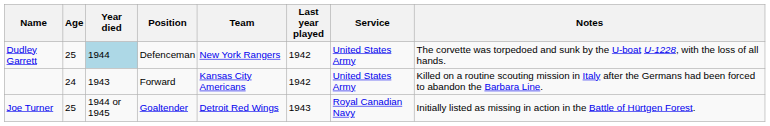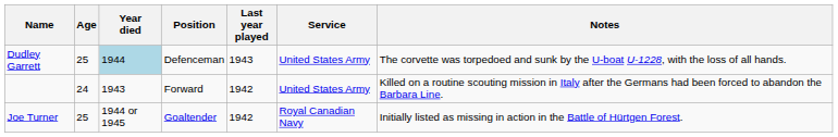 <table class="wikitable sortable">
 <tr>
 <th>Name</th>
 <th>Age</th>
 <th>Year<br>died</th>
 <th>Position</th>
-<th>Team</th>
 <th>Last year<br>played</th>
 <th>Service</th>
 <th>Notes</th>
 </tr>
 <tr>
 <td><a href='#'>Dudley Garrett</a></td>
 <td>25</td>
 <td style="background: lightblue;">1944</td>
 <td>Defenceman</td>
-<td><a href='#'>New York Rangers</a></td>
-<td>1942</td>
+<td>1943</td>
 <td><a href='#'>United States Army</a></td>
 <td>The corvette  was torpedoed and sunk by the <a href='#'>U-boat</a> <em><a href='#'>U-1228</a></em>, with the loss of all hands.</td>
 </tr>
 <tr>
 <td></td>
 <td>24</td>
 <td>1943</td>
 <td>Forward</td>
-<td><a href='#'>Kansas City Americans</a></td>
 <td>1942</td>
 <td><a href='#'>United States Army</a></td>
 <td>Killed on a routine scouting mission in <a href='#'>Italy</a> after the Germans had been forced to abandon the <a href='#'>Barbara Line</a>.</td>
 </tr>
 <tr>
 <td><a href='#'>Joe Turner</a></td>
 <td>25</td>
 <td>1944 or 1945</td>
 <td><a href='#'>Goaltender</a></td>
-<td><a href='#'>Detroit Red Wings</a></td>
-<td>1943</td>
+<td>1942</td>
 <td><a href='#'>Royal Canadian Navy</a></td>
 <td>Initially listed as missing in action in the <a href='#'>Battle of Hürtgen Forest</a>.</td>
 </tr>
 </table>
